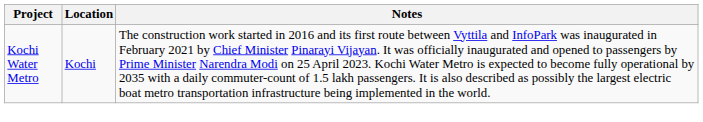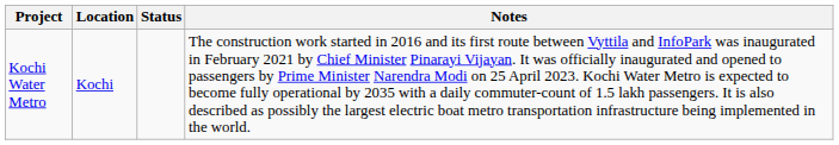 <table class="wikitable">
 <tr>
 <th>Project</th>
 <th>Location</th>
+<th>Status</th>
 <th>Notes</th>
 </tr>
 <tr>
 <td><a href='#'>Kochi Water Metro</a></td>
 <td><a href='#'>Kochi</a></td>
+<td></td>
 <td>The construction work started in 2016 and its first route between <a href='#'>Vyttila</a> and <a href='#'>InfoPark</a> was inaugurated in February 2021 by <a href='#'>Chief Minister</a> <a href='#'>Pinarayi Vijayan</a>. It was officially inaugurated and opened to passengers by <a href='#'>Prime Minister</a> <a href='#'>Narendra Modi</a> on 25 April 2023. Kochi Water Metro is expected to become fully operational by 2035 with a daily commuter-count of 1.5 lakh passengers. It is also described as possibly the largest electric boat metro transportation infrastructure being implemented in the world.</td>
 </tr>
 </table>
